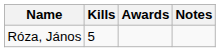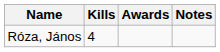 <table class=wikitable>
 <tr>
 <th>Name</th>
 <th>Kills</th>
 <th>Awards</th>
 <th>Notes</th>
 </tr>
 <tr>
 <td>Róza, János</td>
-<td>5</td>
+<td>4</td>
 <td></td>
 <td></td>
 </tr>
 </table>
